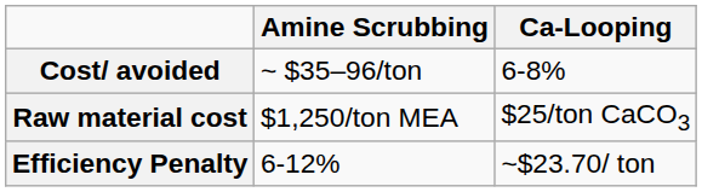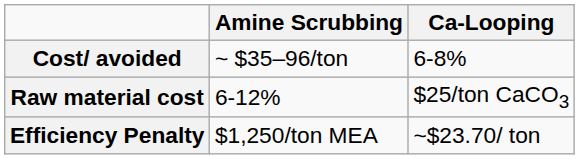 <table class="wikitable">
 <tr>
 <td></td>
 <th>Amine Scrubbing</th>
 <th>Ca-Looping</th>
 </tr>
 <tr>
 <th>Cost/ avoided</th>
 <td>~ $35–96/ton</td>
 <td>6-8%</td>
 </tr>
 <tr>
 <th>Raw material cost</th>
-<td>$1,250/ton MEA</td>
+<td>6-12%</td>
 <td>$25/ton CaCO<sub>3</sub></td>
 </tr>
 <tr>
 <th>Efficiency Penalty</th>
-<td>6-12%</td>
+<td>$1,250/ton MEA</td>
 <td>~$23.70/ ton</td>
 </tr>
 </table>
